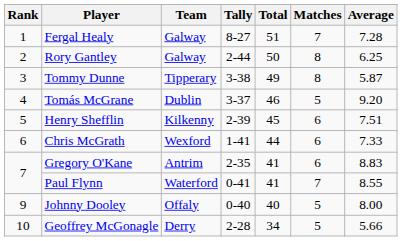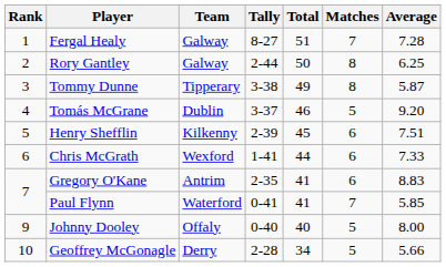 <table class="wikitable">
 <tr>
 <th>Rank</th>
 <th>Player</th>
 <th>Team</th>
 <th>Tally</th>
 <th>Total</th>
 <th>Matches</th>
 <th>Average</th>
 </tr>
 <tr>
 <td rowspan=1 align=center>1</td>
 <td><a href='#'>Fergal Healy</a></td>
 <td><a href='#'>Galway</a></td>
 <td align=center>8-27</td>
 <td align=center>51</td>
 <td align=center>7</td>
 <td align=center>7.28</td>
 </tr>
 <tr>
 <td rowspan=1 align=center>2</td>
 <td><a href='#'>Rory Gantley</a></td>
 <td><a href='#'>Galway</a></td>
 <td align=center>2-44</td>
 <td align=center>50</td>
 <td align=center>8</td>
 <td align=center>6.25</td>
 </tr>
 <tr>
 <td rowspan=1 align=center>3</td>
 <td><a href='#'>Tommy Dunne</a></td>
 <td><a href='#'>Tipperary</a></td>
 <td align=center>3-38</td>
 <td align=center>49</td>
 <td align=center>8</td>
 <td align=center>5.87</td>
 </tr>
 <tr>
 <td rowspan=1 align=center>4</td>
 <td><a href='#'>Tomás McGrane</a></td>
 <td><a href='#'>Dublin</a></td>
 <td align=center>3-37</td>
 <td align=center>46</td>
 <td align=center>5</td>
 <td align=center>9.20</td>
 </tr>
 <tr>
 <td rowspan=1 align=center>5</td>
 <td><a href='#'>Henry Shefflin</a></td>
 <td><a href='#'>Kilkenny</a></td>
 <td align=center>2-39</td>
 <td align=center>45</td>
 <td align=center>6</td>
 <td align=center>7.51</td>
 </tr>
 <tr>
 <td rowspan=1 align=center>6</td>
 <td><a href='#'>Chris McGrath</a></td>
 <td><a href='#'>Wexford</a></td>
 <td align=center>1-41</td>
 <td align=center>44</td>
 <td align=center>6</td>
 <td align=center>7.33</td>
 </tr>
 <tr>
 <td rowspan=2 align=center>7</td>
 <td><a href='#'>Gregory O'Kane</a></td>
 <td><a href='#'>Antrim</a></td>
 <td align=center>2-35</td>
 <td align=center>41</td>
 <td align=center>6</td>
 <td align=center>8.83</td>
 </tr>
 <tr>
 <td><a href='#'>Paul Flynn</a></td>
 <td><a href='#'>Waterford</a></td>
 <td align=center>0-41</td>
 <td align=center>41</td>
 <td align=center>7</td>
-<td align=center>8.55</td>
+<td align=center>5.85</td>
 </tr>
 <tr>
 <td rowspan=1 align=center>9</td>
 <td><a href='#'>Johnny Dooley</a></td>
 <td><a href='#'>Offaly</a></td>
 <td align=center>0-40</td>
 <td align=center>40</td>
 <td align=center>5</td>
 <td align=center>8.00</td>
 </tr>
 <tr>
 <td rowspan=1 align=center>10</td>
 <td><a href='#'>Geoffrey McGonagle</a></td>
 <td><a href='#'>Derry</a></td>
 <td align=center>2-28</td>
 <td align=center>34</td>
 <td align=center>5</td>
 <td align=center>5.66</td>
 </tr>
 </table>
